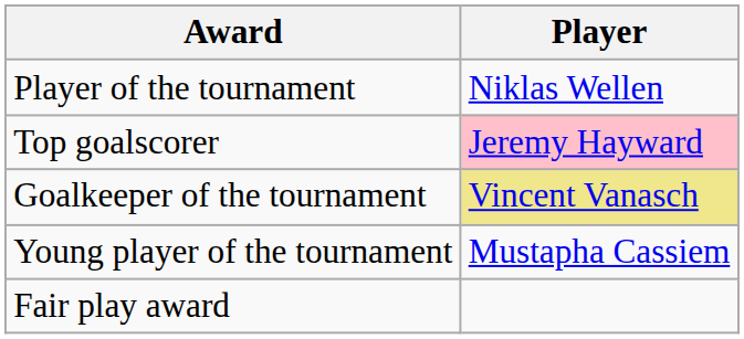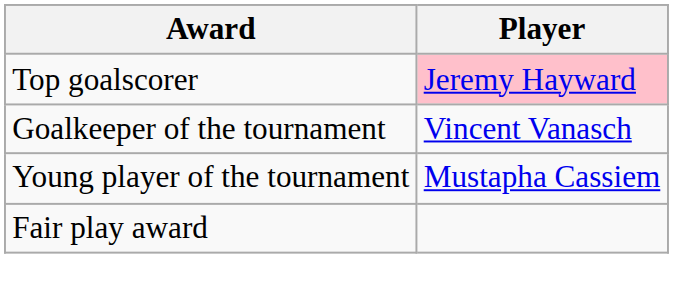 <table class="wikitable">
 <tr>
 <th>Award</th>
 <th>Player</th>
-</tr>
-<tr>
-<td>Player of the tournament</td>
-<td> <a href='#'>Niklas Wellen</a></td>
 </tr>
 <tr>
 <td>Top goalscorer</td>
 <td style="background: pink;"> <a href='#'>Jeremy Hayward</a></td>
 </tr>
 <tr>
 <td>Goalkeeper of the tournament</td>
-<td style="background: khaki;"> <a href='#'>Vincent Vanasch</a></td>
+<td> <a href='#'>Vincent Vanasch</a></td>
 </tr>
 <tr>
 <td>Young player of the tournament</td>
 <td> <a href='#'>Mustapha Cassiem</a></td>
 </tr>
 <tr>
 <td>Fair play award</td>
 <td></td>
 </tr>
 </table>
